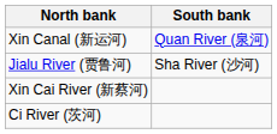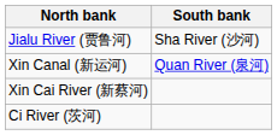 <table class="wikitable">
 <tr>
 <th>North bank</th>
 <th>South bank</th>
 </tr>
 <tr>
+<td><a href='#'>Jialu River</a> (贾鲁河)</td>
+<td>Sha River (沙河)</td>
+</tr>
+<tr>
 <td>Xin Canal (新运河)</td>
 <td><a href='#'>Quan River (泉河)</a></td>
-</tr>
-<tr>
-<td><a href='#'>Jialu River</a> (贾鲁河)</td>
-<td>Sha River (沙河)</td>
 </tr>
 <tr>
 <td>Xin Cai River (新蔡河)</td>
 <td></td>
 </tr>
 <tr>
 <td>Ci River (茨河)</td>
 <td></td>
 </tr>
 </table>
